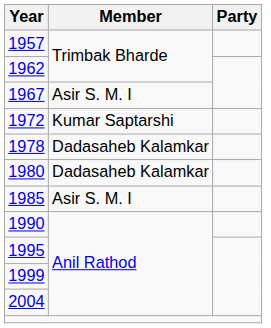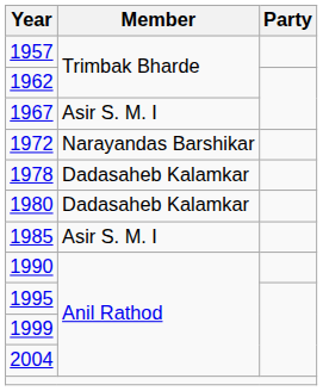 <table class=wikitable>
 <tr>
 <th>Year</th>
 <th>Member</th>
 <th colspan="2">Party</th>
 </tr>
 <tr>
 <td><a href='#'>1957</a></td>
 <td rowspan=2>Trimbak Bharde</td>
 <td></td>
 </tr>
 <tr>
 <td><a href='#'>1962</a></td>
 </tr>
 <tr>
 <td><a href='#'>1967</a></td>
 <td>Asir S. M. I</td>
 </tr>
 <tr>
 <td><a href='#'>1972</a></td>
-<td>Kumar Saptarshi</td>
+<td>Narayandas Barshikar</td>
 <td></td>
 </tr>
 <tr>
 <td><a href='#'>1978</a></td>
 <td>Dadasaheb Kalamkar</td>
 <td></td>
 </tr>
 <tr>
 <td><a href='#'>1980</a></td>
 <td>Dadasaheb Kalamkar</td>
 <td></td>
 </tr>
 <tr>
 <td><a href='#'>1985</a></td>
 <td>Asir S. M. I</td>
 <td></td>
 </tr>
 <tr>
 <td><a href='#'>1990</a></td>
 <td rowspan=4><a href='#'>Anil Rathod</a></td>
 <td></td>
 </tr>
 <tr>
 <td><a href='#'>1995</a></td>
 </tr>
 <tr>
 <td><a href='#'>1999</a></td>
 </tr>
 <tr>
 <td><a href='#'>2004</a></td>
 </tr>
 <tr>
 <td colspan="4"></td>
 </tr>
 </table>
